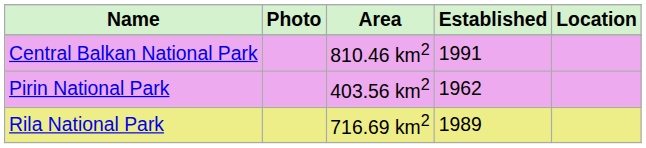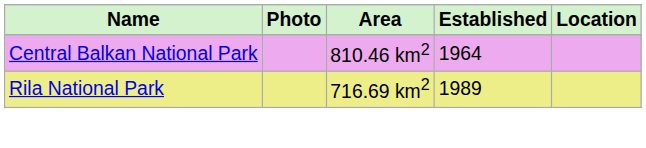 <table class="wikitable sortable">
 <tr>
 </tr>
 <tr>
 <th style=background:#D4F2CE;><strong>Name</strong></th>
 <th style=background:#D4F2CE;><strong>Photo</strong></th>
 <th style=background:#D4F2CE;><strong>Area</strong></th>
 <th style=background:#D4F2CE;><strong>Established</strong></th>
 <th style=background:#D4F2CE;><strong>Location</strong></th>
 </tr>
 <tr>
 </tr>
 <tr bgcolor="#EEAAEE">
 <td><a href='#'>Central Balkan National Park</a></td>
 <td></td>
 <td>810.46 km<sup>2</sup></td>
-<td>1991</td>
-<td></td>
-</tr>
-<tr bgcolor="#EEAAEE">
-<td><a href='#'>Pirin National Park</a></td>
-<td></td>
-<td>403.56 km<sup>2</sup></td>
-<td>1962</td>
+<td>1964</td>
 <td></td>
 </tr>
 <tr bgcolor="#EEEE88">
 <td><a href='#'>Rila National Park</a></td>
 <td></td>
 <td>716.69 km<sup>2</sup></td>
 <td>1989</td>
 <td></td>
 </tr>
 </table>
